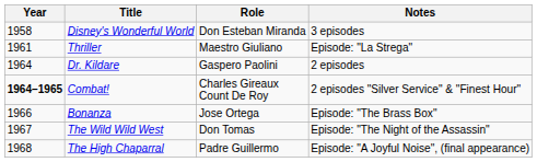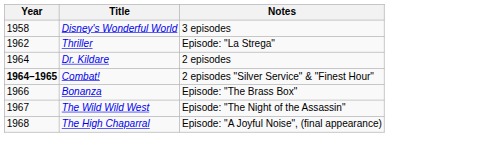 <table class="wikitable sortable">
 <tr>
 <th>Year</th>
 <th>Title</th>
-<th>Role</th>
 <th class="unsortable">Notes</th>
 </tr>
 <tr>
 <td>1958</td>
 <td><em><a href='#'>Disney's Wonderful World</a></em></td>
-<td>Don Esteban Miranda</td>
 <td>3 episodes</td>
 </tr>
 <tr>
-<td>1961</td>
+<td>1962</td>
 <td><em><a href='#'>Thriller</a></em></td>
-<td>Maestro Giuliano</td>
 <td>Episode: "La Strega"</td>
 </tr>
 <tr>
 <td>1964</td>
 <td><em><a href='#'>Dr. Kildare</a></em></td>
-<td>Gaspero Paolini</td>
 <td>2 episodes</td>
 </tr>
 <tr>
 <td><strong>1964–1965</strong></td>
 <td><em><a href='#'>Combat!</a></em></td>
-<td>Charles Gireaux<br>Count De Roy</td>
 <td>2 episodes "Silver Service" & "Finest Hour"</td>
 </tr>
 <tr>
 <td>1966</td>
 <td><em><a href='#'>Bonanza</a></em></td>
-<td>Jose Ortega</td>
 <td>Episode: "The Brass Box"</td>
 </tr>
 <tr>
 <td>1967</td>
 <td><em><a href='#'>The Wild Wild West</a></em></td>
-<td>Don Tomas</td>
 <td>Episode: "The Night of the Assassin"</td>
 </tr>
 <tr>
 <td>1968</td>
 <td><em><a href='#'>The High Chaparral</a></em></td>
-<td>Padre Guillermo</td>
 <td>Episode: "A Joyful Noise", (final appearance)</td>
 </tr>
 </table>
